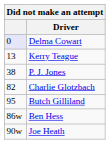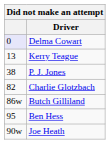 <table class="wikitable" style="font-size: 90%;">
 <tr>
 <th colspan=4>Did not make an attempt</th>
 </tr>
 <tr>
 <th></th>
 <th>Driver</th>
 </tr>
 <tr>
 <td style="background: lavender;">0</td>
 <td><a href='#'>Delma Cowart</a></td>
 </tr>
 <tr>
 <td>13</td>
 <td><a href='#'>Kerry Teague</a></td>
 </tr>
 <tr>
 <td>38</td>
 <td><a href='#'>P. J. Jones</a></td>
 </tr>
 <tr>
 <td>82</td>
 <td><a href='#'>Charlie Glotzbach</a></td>
 </tr>
 <tr>
-<td>95</td>
+<td>86w</td>
 <td><a href='#'>Butch Gilliland</a></td>
 </tr>
 <tr>
-<td>86w</td>
+<td>95</td>
 <td><a href='#'>Ben Hess</a></td>
 </tr>
 <tr>
 <td>90w</td>
 <td><a href='#'>Joe Heath</a></td>
 </tr>
 </table>
